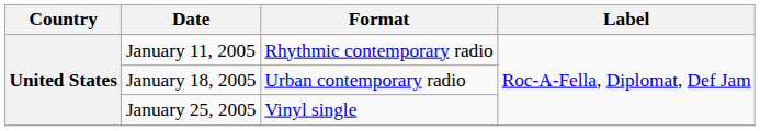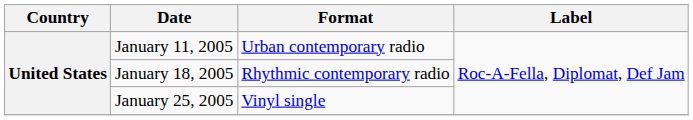 <table class="wikitable plainrowheaders">
 <tr>
 <th scope="col">Country</th>
 <th scope="col">Date</th>
 <th scope="col">Format</th>
 <th scope="col">Label</th>
 </tr>
 <tr>
 <th scope="row" rowspan="3">United States</th>
 <td>January 11, 2005</td>
-<td><a href='#'>Rhythmic contemporary</a> radio</td>
+<td><a href='#'>Urban contemporary</a> radio</td>
 <td rowspan="3"><a href='#'>Roc-A-Fella</a>, <a href='#'>Diplomat</a>, <a href='#'>Def Jam</a></td>
 </tr>
 <tr>
 <td>January 18, 2005</td>
-<td><a href='#'>Urban contemporary</a> radio</td>
+<td><a href='#'>Rhythmic contemporary</a> radio</td>
 </tr>
 <tr>
 <td>January 25, 2005</td>
 <td><a href='#'>Vinyl single</a></td>
 </tr>
 <tr>
 </tr>
 </table>
